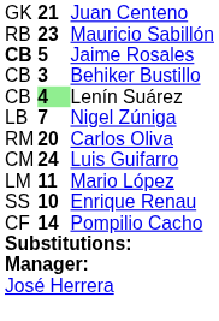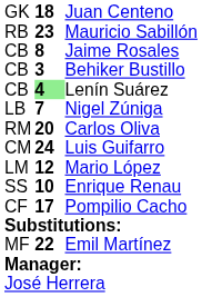 <table style="font-size: 90%" cellspacing="0" cellpadding="0">
 <tr>
 <td colspan=4></td>
 </tr>
 <tr>
 <th width="25"></th>
 <th width="25"></th>
 </tr>
 <tr>
 <td>GK</td>
-<td><strong>21</strong></td>
+<td><strong>18</strong></td>
 <td> <a href='#'>Juan Centeno</a></td>
 </tr>
 <tr>
 <td>RB</td>
 <td><strong>23</strong></td>
 <td> <a href='#'>Mauricio Sabillón</a></td>
 </tr>
 <tr>
-<td><strong>CB</strong></td>
-<td><strong>5</strong></td>
+<td>CB</td>
+<td><strong>8</strong></td>
 <td> <a href='#'>Jaime Rosales</a></td>
 </tr>
 <tr>
 <td>CB</td>
 <td><strong>3</strong></td>
 <td> <a href='#'>Behiker Bustillo</a></td>
 </tr>
 <tr>
 <td>CB</td>
 <td style="background: lightgreen;"><strong>4</strong></td>
 <td> Lenín Suárez</td>
 </tr>
 <tr>
 <td>LB</td>
 <td><strong>7</strong></td>
 <td> <a href='#'>Nigel Zúniga</a></td>
 </tr>
 <tr>
 <td>RM</td>
 <td><strong>20</strong></td>
 <td> <a href='#'>Carlos Oliva</a></td>
 </tr>
 <tr>
 <td>CM</td>
 <td><strong>24</strong></td>
 <td> <a href='#'>Luis Guifarro</a></td>
 </tr>
 <tr>
 <td>LM</td>
-<td><strong>11</strong></td>
+<td><strong>12</strong></td>
 <td> <a href='#'>Mario López</a></td>
 <td></td>
 <td></td>
 </tr>
 <tr>
 <td>SS</td>
 <td><strong>10</strong></td>
 <td> <a href='#'>Enrique Renau</a></td>
 </tr>
 <tr>
 <td>CF</td>
-<td><strong>14</strong></td>
+<td><strong>17</strong></td>
 <td> <a href='#'>Pompilio Cacho</a></td>
 </tr>
 <tr>
 <td colspan=3><strong>Substitutions:</strong></td>
+</tr>
+<tr>
+<td>MF</td>
+<td><strong>22</strong></td>
+<td> <a href='#'>Emil Martínez</a></td>
+<td></td>
+<td></td>
 </tr>
 <tr>
 <td colspan=3><strong>Manager:</strong></td>
 </tr>
 <tr>
 <td colspan=3> <a href='#'>José Herrera</a></td>
 </tr>
 </table>
